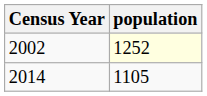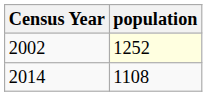 <table class="wikitable">
 <tr>
 <th>Census Year</th>
 <th>population</th>
 </tr>
 <tr>
 <td>2002</td>
 <td style="background: lightyellow;">1252</td>
 </tr>
 <tr>
 <td>2014</td>
-<td>1105 </td>
+<td>1108 </td>
 </tr>
 </table>
